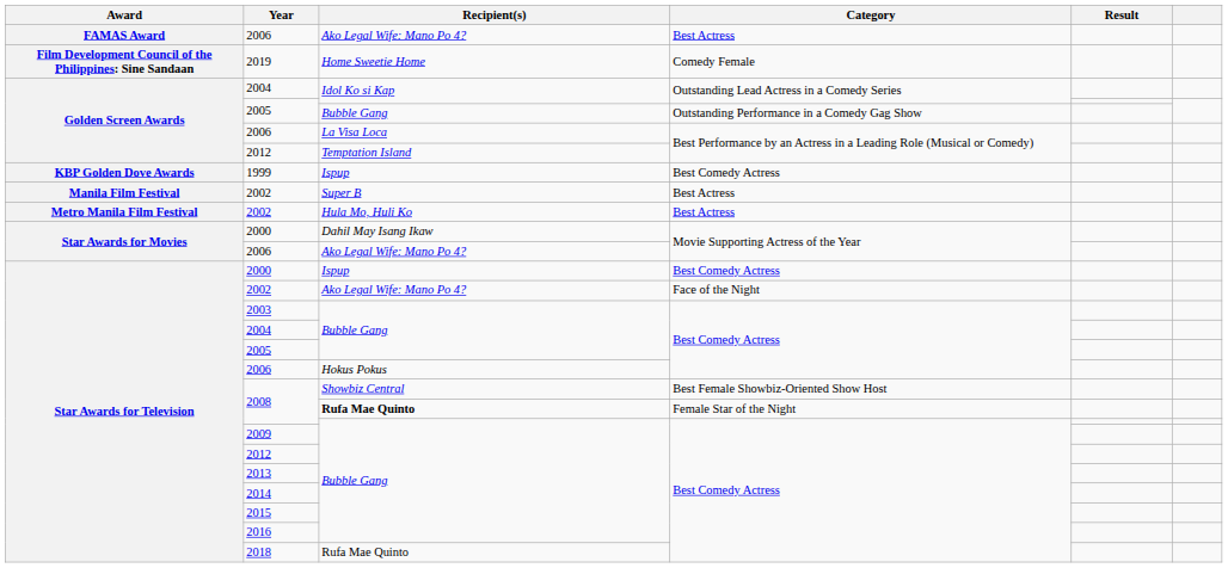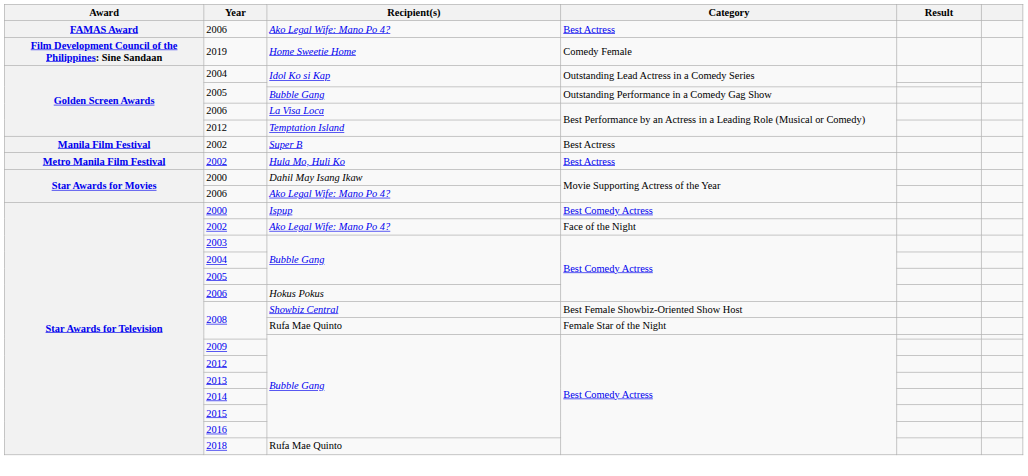 <table class="wikitable sortable plainrowheaders" style="width:99%;">
 <tr>
 <th scope="col" style="width:19%;">Award</th>
 <th scope="col" style="width:6%;">Year</th>
 <th scope="col" style="width:28%;">Recipient(s)</th>
 <th scope="col" style="width:32%;">Category</th>
 <th scope="col" style="width:8%;">Result</th>
 <th scope="col" style="width:4%;" class="unsortable"></th>
 </tr>
 <tr>
 <th scope="rowgroup"><a href='#'>FAMAS Award</a></th>
 <td>2006</td>
 <td><em><a href='#'>Ako Legal Wife: Mano Po 4?</a></em></td>
 <td><a href='#'>Best Actress</a></td>
 <td></td>
 <td></td>
 </tr>
 <tr>
 <th scope="rowgroup"><a href='#'>Film Development Council of the Philippines</a>: Sine Sandaan</th>
 <td>2019</td>
 <td><em><a href='#'>Home Sweetie Home</a></em></td>
 <td>Comedy Female</td>
 <td></td>
 <td></td>
 </tr>
 <tr>
 <th scope="rowgroup" rowspan="5"><a href='#'>Golden Screen Awards</a></th>
 <td>2004</td>
 <td rowspan="2"><em><a href='#'>Idol Ko si Kap</a></em></td>
 <td rowspan="2">Outstanding Lead Actress in a Comedy Series</td>
 <td></td>
 <td></td>
 </tr>
 <tr>
 <td rowspan="2">2005</td>
 <td></td>
 <td rowspan="2"></td>
 </tr>
 <tr>
 <td><em><a href='#'>Bubble Gang</a></em></td>
 <td>Outstanding Performance in a Comedy Gag Show</td>
 <td></td>
 </tr>
 <tr>
 <td>2006</td>
 <td><em><a href='#'>La Visa Loca</a></em></td>
 <td rowspan="2">Best Performance by an Actress in a Leading Role (Musical or Comedy)</td>
 <td></td>
 <td></td>
 </tr>
 <tr>
 <td>2012</td>
 <td><em><a href='#'>Temptation Island</a></em></td>
-<td></td>
-<td></td>
-</tr>
-<tr>
-<th scope="rowgroup"><a href='#'>KBP Golden Dove Awards</a></th>
-<td>1999</td>
-<td><em><a href='#'>Ispup</a></em></td>
-<td>Best Comedy Actress</td>
 <td></td>
 <td></td>
 </tr>
 <tr>
 <th scope="rowgroup"><a href='#'>Manila Film Festival</a></th>
 <td>2002</td>
 <td><em><a href='#'>Super B</a></em></td>
 <td>Best Actress</td>
 <td></td>
 <td></td>
 </tr>
 <tr>
 <th scope="rowgroup"><a href='#'>Metro Manila Film Festival</a></th>
 <td><a href='#'>2002</a></td>
 <td><em><a href='#'>Hula Mo, Huli Ko</a></em></td>
 <td><a href='#'>Best Actress</a></td>
 <td></td>
 <td></td>
 </tr>
 <tr>
 <th scope="rowgroup" rowspan="2"><a href='#'>Star Awards for Movies</a></th>
 <td>2000</td>
 <td><em>Dahil May Isang Ikaw</em></td>
 <td rowspan="2">Movie Supporting Actress of the Year</td>
 <td></td>
 <td></td>
 </tr>
 <tr>
 <td>2006</td>
 <td><em><a href='#'>Ako Legal Wife: Mano Po 4?</a></em></td>
 <td></td>
 <td></td>
 </tr>
 <tr>
 <th scope="rowgroup" rowspan="16"><a href='#'>Star Awards for Television</a></th>
 <td><a href='#'>2000</a></td>
 <td><em><a href='#'>Ispup</a></em></td>
 <td><a href='#'>Best Comedy Actress</a></td>
 <td></td>
 <td></td>
 </tr>
 <tr>
 <td><a href='#'>2002</a></td>
 <td><em><a href='#'>Ako Legal Wife: Mano Po 4?</a></em></td>
 <td>Face of the Night</td>
 <td></td>
 <td></td>
 </tr>
 <tr>
 <td><a href='#'>2003</a></td>
 <td rowspan="3"><em><a href='#'>Bubble Gang</a></em></td>
 <td rowspan="4"><a href='#'>Best Comedy Actress</a></td>
 <td></td>
 <td></td>
 </tr>
 <tr>
 <td><a href='#'>2004</a></td>
 <td></td>
 <td></td>
 </tr>
 <tr>
 <td><a href='#'>2005</a></td>
 <td></td>
 <td></td>
 </tr>
 <tr>
 <td><a href='#'>2006</a></td>
 <td><em>Hokus Pokus</em></td>
 <td></td>
 <td></td>
 </tr>
 <tr>
 <td rowspan="3"><a href='#'>2008</a></td>
 <td><em><a href='#'>Showbiz Central</a></em></td>
 <td>Best Female Showbiz-Oriented Show Host</td>
 <td></td>
 <td></td>
 </tr>
 <tr>
-<td><strong>Rufa Mae Quinto</strong></td>
+<td>Rufa Mae Quinto</td>
 <td>Female Star of the Night</td>
 <td></td>
 <td></td>
 </tr>
 <tr>
 <td rowspan="7"><em><a href='#'>Bubble Gang</a></em></td>
 <td rowspan="8"><a href='#'>Best Comedy Actress</a></td>
 <td></td>
 <td></td>
 </tr>
 <tr>
 <td><a href='#'>2009</a></td>
 <td></td>
 <td></td>
 </tr>
 <tr>
 <td><a href='#'>2012</a></td>
 <td></td>
 <td></td>
 </tr>
 <tr>
 <td><a href='#'>2013</a></td>
 <td></td>
 <td></td>
 </tr>
 <tr>
 <td><a href='#'>2014</a></td>
 <td></td>
 <td></td>
 </tr>
 <tr>
 <td><a href='#'>2015</a></td>
 <td></td>
 <td></td>
 </tr>
 <tr>
 <td><a href='#'>2016</a></td>
 <td></td>
 <td></td>
 </tr>
 <tr>
 <td><a href='#'>2018</a></td>
 <td>Rufa Mae Quinto</td>
 <td></td>
 <td></td>
 </tr>
 </table>
